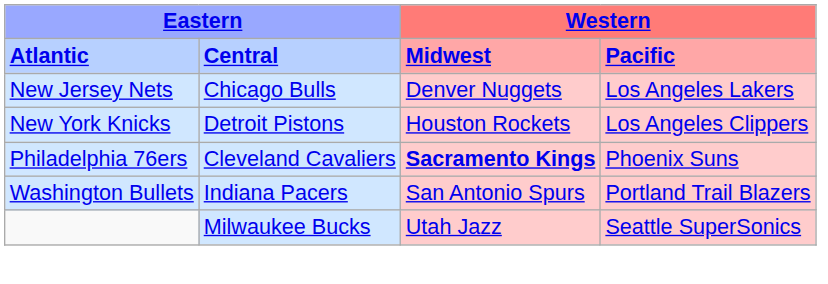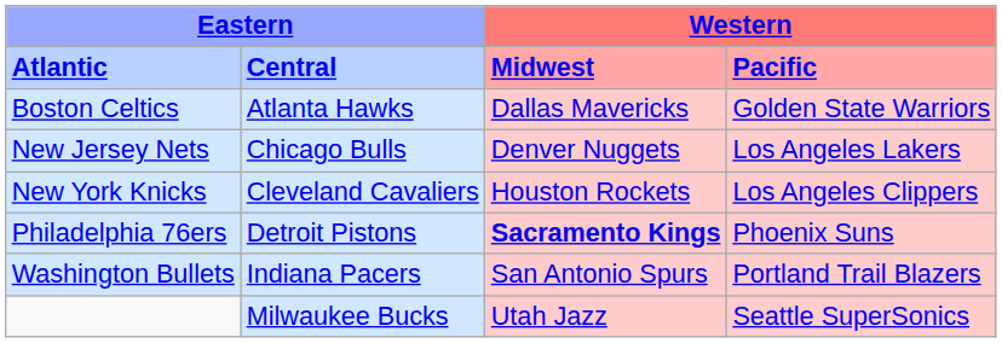 <table class="wikitable">
 <tr>
 <th colspan="2" style="background-color: #99A8FF;"><a href='#'>Eastern</a></th>
 <th colspan="2" style="background-color: #FF7B77;"><a href='#'>Western</a></th>
 </tr>
 <tr>
 <td style="background-color: #B7D0FF;"><strong><a href='#'>Atlantic</a></strong></td>
 <td style="background-color: #B7D0FF;"><strong><a href='#'>Central</a></strong></td>
 <td style="background-color: #FFA7A7;"><strong><a href='#'>Midwest</a></strong></td>
 <td style="background-color: #FFA7A7;"><strong><a href='#'>Pacific</a></strong></td>
 </tr>
 <tr>
+<td style="background-color: #D0E7FF;"><a href='#'>Boston Celtics</a></td>
+<td style="background-color: #D0E7FF;"><a href='#'>Atlanta Hawks</a></td>
+<td style="background-color: #FFCCCC;"><a href='#'>Dallas Mavericks</a></td>
+<td style="background-color: #FFCCCC;"><a href='#'>Golden State Warriors</a></td>
+</tr>
+<tr>
 <td style="background-color: #D0E7FF;"><a href='#'>New Jersey Nets</a></td>
 <td style="background-color: #D0E7FF;"><a href='#'>Chicago Bulls</a></td>
 <td style="background-color: #FFCCCC;"><a href='#'>Denver Nuggets</a></td>
 <td style="background-color: #FFCCCC;"><a href='#'>Los Angeles Lakers</a></td>
 </tr>
 <tr>
 <td style="background-color: #D0E7FF;"><a href='#'>New York Knicks</a></td>
-<td style="background-color: #D0E7FF;"><a href='#'>Detroit Pistons</a></td>
+<td style="background-color: #D0E7FF;"><a href='#'>Cleveland Cavaliers</a></td>
 <td style="background-color: #FFCCCC;"><a href='#'>Houston Rockets</a></td>
 <td style="background-color: #FFCCCC;"><a href='#'>Los Angeles Clippers</a></td>
 </tr>
 <tr>
 <td style="background-color: #D0E7FF;"><a href='#'>Philadelphia 76ers</a></td>
-<td style="background-color: #D0E7FF;"><a href='#'>Cleveland Cavaliers</a></td>
+<td style="background-color: #D0E7FF;"><a href='#'>Detroit Pistons</a></td>
 <td style="background-color: #FFCCCC;"><strong><a href='#'>Sacramento Kings</a></strong></td>
 <td style="background-color: #FFCCCC;"><a href='#'>Phoenix Suns</a></td>
 </tr>
 <tr>
 <td style="background-color: #D0E7FF;"><a href='#'>Washington Bullets</a></td>
 <td style="background-color: #D0E7FF;"><a href='#'>Indiana Pacers</a></td>
 <td style="background-color: #FFCCCC;"><a href='#'>San Antonio Spurs</a></td>
 <td style="background-color: #FFCCCC;"><a href='#'>Portland Trail Blazers</a></td>
 </tr>
 <tr>
 <td> </td>
 <td style="background-color: #D0E7FF;"><a href='#'>Milwaukee Bucks</a></td>
 <td style="background-color: #FFCCCC;"><a href='#'>Utah Jazz</a></td>
 <td style="background-color: #FFCCCC;"><a href='#'>Seattle SuperSonics</a></td>
 </tr>
 </table>
